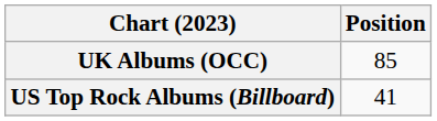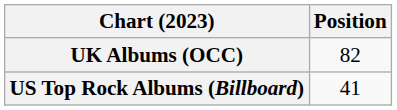 <table class="wikitable sortable plainrowheaders" style="text-align:center">
 <tr>
 <th scope="col">Chart (2023)</th>
 <th scope="col">Position</th>
 </tr>
 <tr>
 <th scope="row">UK Albums (OCC)</th>
-<td>85</td>
+<td>82</td>
 </tr>
 <tr>
 <th scope="row">US Top Rock Albums (<em>Billboard</em>)</th>
 <td>41</td>
 </tr>
 </table>
